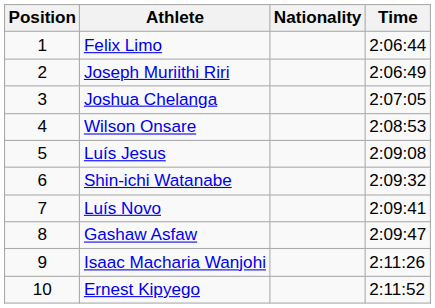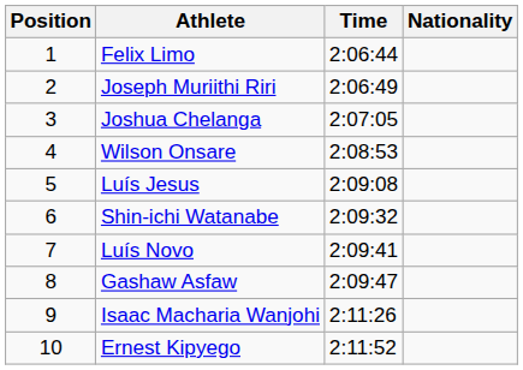 <table class="wikitable sortable">
 <tr>
 <th>Position</th>
 <th>Athlete</th>
+<th>Time</th>
 <th>Nationality</th>
-<th>Time</th>
 </tr>
 <tr>
 <td style="text-align:center">1</td>
 <td><a href='#'>Felix Limo</a></td>
+<td>2:06:44</td>
 <td></td>
-<td>2:06:44</td>
 </tr>
 <tr>
 <td style="text-align:center">2</td>
 <td><a href='#'>Joseph Muriithi Riri</a></td>
+<td>2:06:49</td>
 <td></td>
-<td>2:06:49</td>
 </tr>
 <tr>
 <td style="text-align:center">3</td>
 <td><a href='#'>Joshua Chelanga</a></td>
+<td>2:07:05</td>
 <td></td>
-<td>2:07:05</td>
 </tr>
 <tr>
 <td style="text-align:center">4</td>
 <td><a href='#'>Wilson Onsare</a></td>
+<td>2:08:53</td>
 <td></td>
-<td>2:08:53</td>
 </tr>
 <tr>
 <td style="text-align:center">5</td>
 <td><a href='#'>Luís Jesus</a></td>
+<td>2:09:08</td>
 <td></td>
-<td>2:09:08</td>
 </tr>
 <tr>
 <td style="text-align:center">6</td>
 <td><a href='#'>Shin-ichi Watanabe</a></td>
+<td>2:09:32</td>
 <td></td>
-<td>2:09:32</td>
 </tr>
 <tr>
 <td style="text-align:center">7</td>
 <td><a href='#'>Luís Novo</a></td>
+<td>2:09:41</td>
 <td></td>
-<td>2:09:41</td>
 </tr>
 <tr>
 <td style="text-align:center">8</td>
 <td><a href='#'>Gashaw Asfaw</a></td>
+<td>2:09:47</td>
 <td></td>
-<td>2:09:47</td>
 </tr>
 <tr>
 <td style="text-align:center">9</td>
 <td><a href='#'>Isaac Macharia Wanjohi</a></td>
+<td>2:11:26</td>
 <td></td>
-<td>2:11:26</td>
 </tr>
 <tr>
 <td style="text-align:center">10</td>
 <td><a href='#'>Ernest Kipyego</a></td>
+<td>2:11:52</td>
 <td></td>
-<td>2:11:52</td>
 </tr>
 </table>
